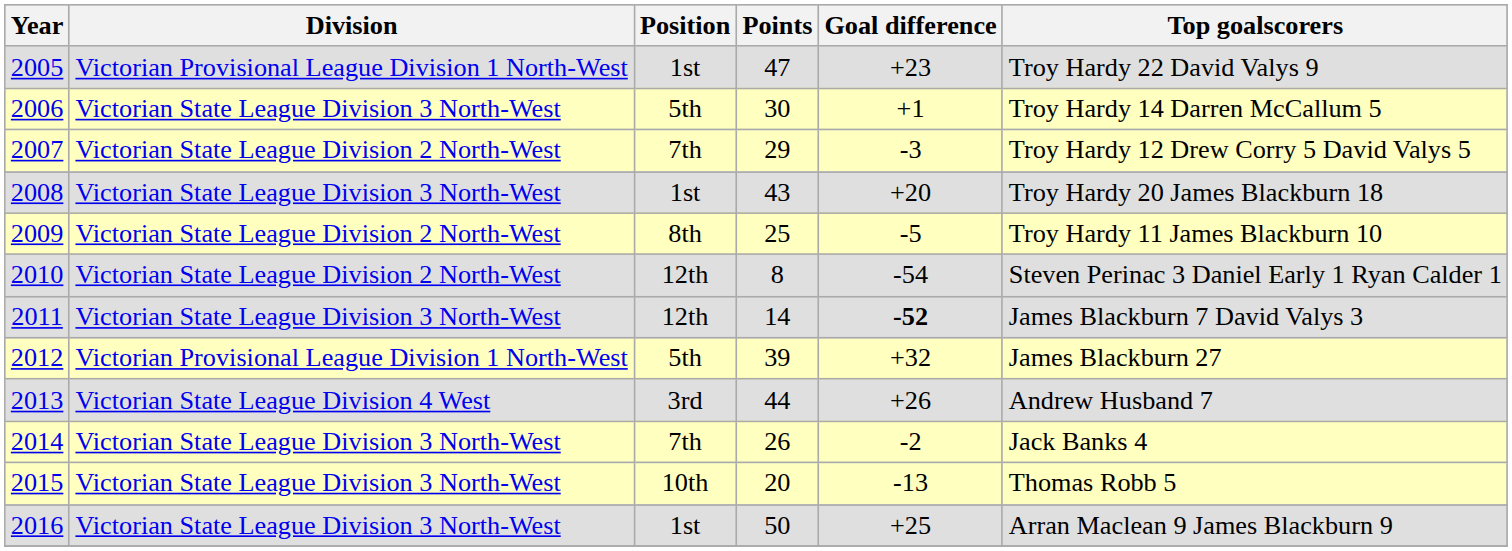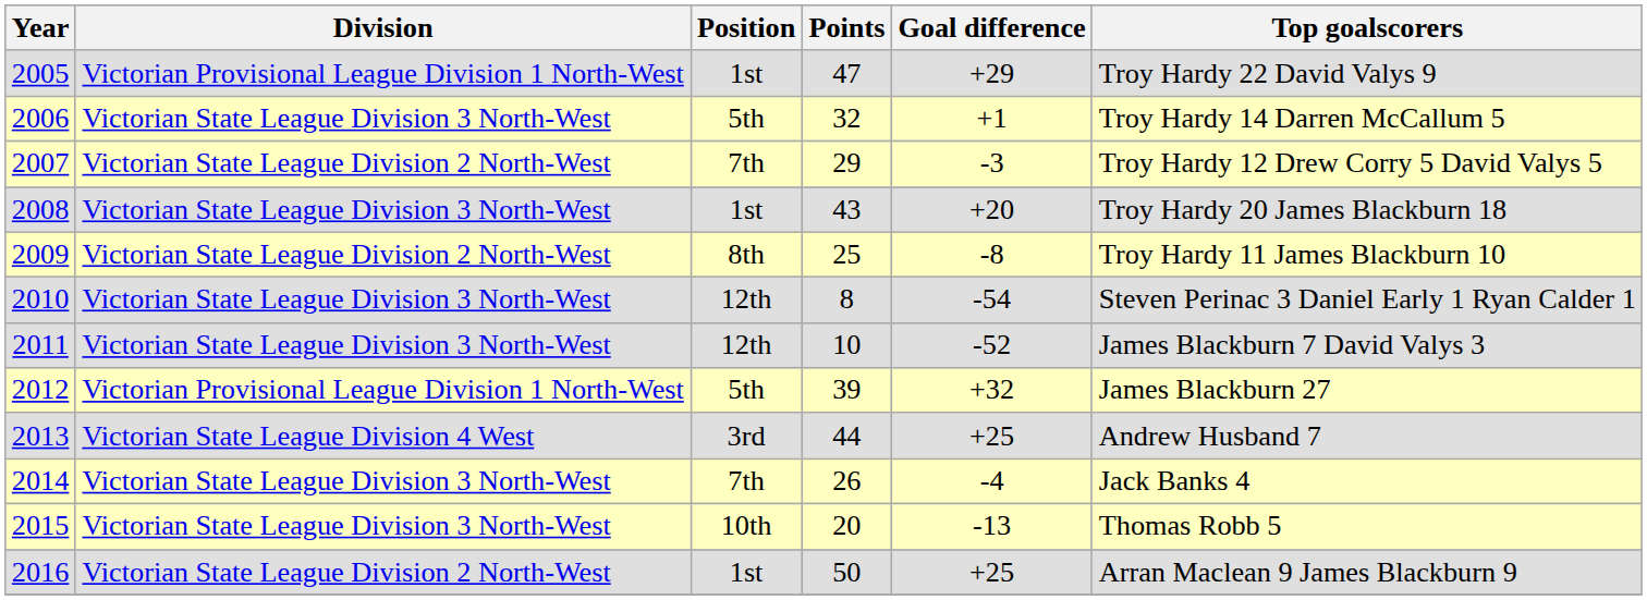 <table class="wikitable">
 <tr>
 <th>Year</th>
 <th>Division</th>
 <th>Position</th>
 <th>Points</th>
 <th>Goal difference</th>
 <th>Top goalscorers</th>
 </tr>
 <tr align="center">
 <td bgcolor="#dfdfdf"><a href='#'>2005</a></td>
 <td bgcolor="#dfdfdf" align="left"><a href='#'>Victorian Provisional League Division 1 North-West</a></td>
 <td bgcolor="#dfdfdf">1st </td>
 <td bgcolor="#dfdfdf">47</td>
-<td bgcolor="#dfdfdf">+23</td>
+<td bgcolor="#dfdfdf">+29</td>
 <td bgcolor="#dfdfdf" align="left"> Troy Hardy 22  David Valys 9</td>
 </tr>
 <tr align="center">
 <td bgcolor="#FFFFBF"><a href='#'>2006</a></td>
 <td bgcolor="#FFFFBF" align="left"><a href='#'>Victorian State League Division 3 North-West</a></td>
 <td bgcolor="#FFFFBF">5th</td>
-<td bgcolor="#FFFFBF">30</td>
+<td bgcolor="#FFFFBF">32</td>
 <td bgcolor="#FFFFBF">+1</td>
 <td bgcolor="#FFFFBF" align="left"> Troy Hardy 14  Darren McCallum 5</td>
 </tr>
 <tr align="center">
 <td bgcolor="#FFFFBF"><a href='#'>2007</a></td>
 <td bgcolor="#FFFFBF" align="left"><a href='#'>Victorian State League Division 2 North-West</a></td>
 <td bgcolor="#FFFFBF">7th</td>
 <td bgcolor="#FFFFBF">29</td>
 <td bgcolor="#FFFFBF">-3</td>
 <td bgcolor="#FFFFBF" align="left"> Troy Hardy 12  Drew Corry 5  David Valys 5</td>
 </tr>
 <tr align="center">
 <td bgcolor="#dfdfdf"><a href='#'>2008</a></td>
 <td bgcolor="#dfdfdf" align="left"><a href='#'>Victorian State League Division 3 North-West</a></td>
 <td bgcolor="#dfdfdf">1st </td>
 <td bgcolor="#dfdfdf">43</td>
 <td bgcolor="#dfdfdf">+20</td>
 <td bgcolor="#dfdfdf" align="left"> Troy Hardy 20  James Blackburn 18</td>
 </tr>
 <tr align="center">
 <td bgcolor="#FFFFBF"><a href='#'>2009</a></td>
 <td bgcolor="#FFFFBF" align="left"><a href='#'>Victorian State League Division 2 North-West</a></td>
 <td bgcolor="#FFFFBF">8th</td>
 <td bgcolor="#FFFFBF">25</td>
-<td bgcolor="#FFFFBF">-5</td>
+<td bgcolor="#FFFFBF">-8</td>
 <td bgcolor="#FFFFBF" align="left"> Troy Hardy 11  James Blackburn 10</td>
 </tr>
 <tr align="center">
 <td bgcolor="#dfdfdf"><a href='#'>2010</a></td>
-<td bgcolor="#dfdfdf" align="left"><a href='#'>Victorian State League Division 2 North-West</a></td>
+<td bgcolor="#dfdfdf" align="left"><a href='#'>Victorian State League Division 3 North-West</a></td>
 <td bgcolor="#dfdfdf">12th </td>
 <td bgcolor="#dfdfdf">8</td>
 <td bgcolor="#dfdfdf">-54</td>
 <td bgcolor="#dfdfdf" align="left"> Steven Perinac 3  Daniel Early 1  Ryan Calder 1</td>
 </tr>
 <tr align="center">
 <td bgcolor="#dfdfdf"><a href='#'>2011</a></td>
 <td bgcolor="#dfdfdf" align="left"><a href='#'>Victorian State League Division 3 North-West</a></td>
 <td bgcolor="#dfdfdf">12th </td>
-<td bgcolor="#dfdfdf">14</td>
-<td bgcolor="#dfdfdf"><strong>-52</strong></td>
+<td bgcolor="#dfdfdf">10</td>
+<td bgcolor="#dfdfdf">-52</td>
 <td bgcolor="#dfdfdf" align="left"> James Blackburn 7  David Valys 3</td>
 </tr>
 <tr align="center">
 <td bgcolor="#FFFFBF"><a href='#'>2012</a></td>
 <td bgcolor="#FFFFBF" align="left"><a href='#'>Victorian Provisional League Division 1 North-West</a></td>
 <td bgcolor="#FFFFBF">5th</td>
 <td bgcolor="#FFFFBF">39</td>
 <td bgcolor="#FFFFBF">+32</td>
 <td bgcolor="#FFFFBF" align="left"> James Blackburn 27</td>
 </tr>
 <tr align="center">
 <td bgcolor="#dfdfdf"><a href='#'>2013</a></td>
 <td bgcolor="#dfdfdf" align="left"><a href='#'>Victorian State League Division 4 West</a></td>
 <td bgcolor="#dfdfdf">3rd </td>
 <td bgcolor="#dfdfdf">44</td>
-<td bgcolor="#dfdfdf">+26</td>
+<td bgcolor="#dfdfdf">+25</td>
 <td bgcolor="#dfdfdf" align="left"> Andrew Husband 7</td>
 </tr>
 <tr align="center">
 <td bgcolor="#FFFFBF"><a href='#'>2014</a></td>
 <td bgcolor="#FFFFBF" align="left"><a href='#'>Victorian State League Division 3 North-West</a></td>
 <td bgcolor="#FFFFBF">7th</td>
 <td bgcolor="#FFFFBF">26</td>
-<td bgcolor="#FFFFBF">-2</td>
+<td bgcolor="#FFFFBF">-4</td>
 <td bgcolor="#FFFFBF" align="left"> Jack Banks 4</td>
 </tr>
 <tr align="center">
 <td bgcolor="#FFFFBF"><a href='#'>2015</a></td>
 <td bgcolor="#FFFFBF" align="left"><a href='#'>Victorian State League Division 3 North-West</a></td>
 <td bgcolor="#FFFFBF">10th</td>
 <td bgcolor="#FFFFBF">20</td>
 <td bgcolor="#FFFFBF">-13</td>
 <td bgcolor="#FFFFBF" align="left"> Thomas Robb 5</td>
 </tr>
 <tr align="center">
 <td bgcolor="#dfdfdf"><a href='#'>2016</a></td>
-<td bgcolor="#dfdfdf" align="left"><a href='#'>Victorian State League Division 3 North-West</a></td>
+<td bgcolor="#dfdfdf" align="left"><a href='#'>Victorian State League Division 2 North-West</a></td>
 <td bgcolor="#dfdfdf">1st </td>
 <td bgcolor="#dfdfdf">50</td>
 <td bgcolor="#dfdfdf">+25</td>
 <td bgcolor="#dfdfdf" align="left"> Arran Maclean 9  James Blackburn 9</td>
 </tr>
 <tr align="center">
 </tr>
 </table>
